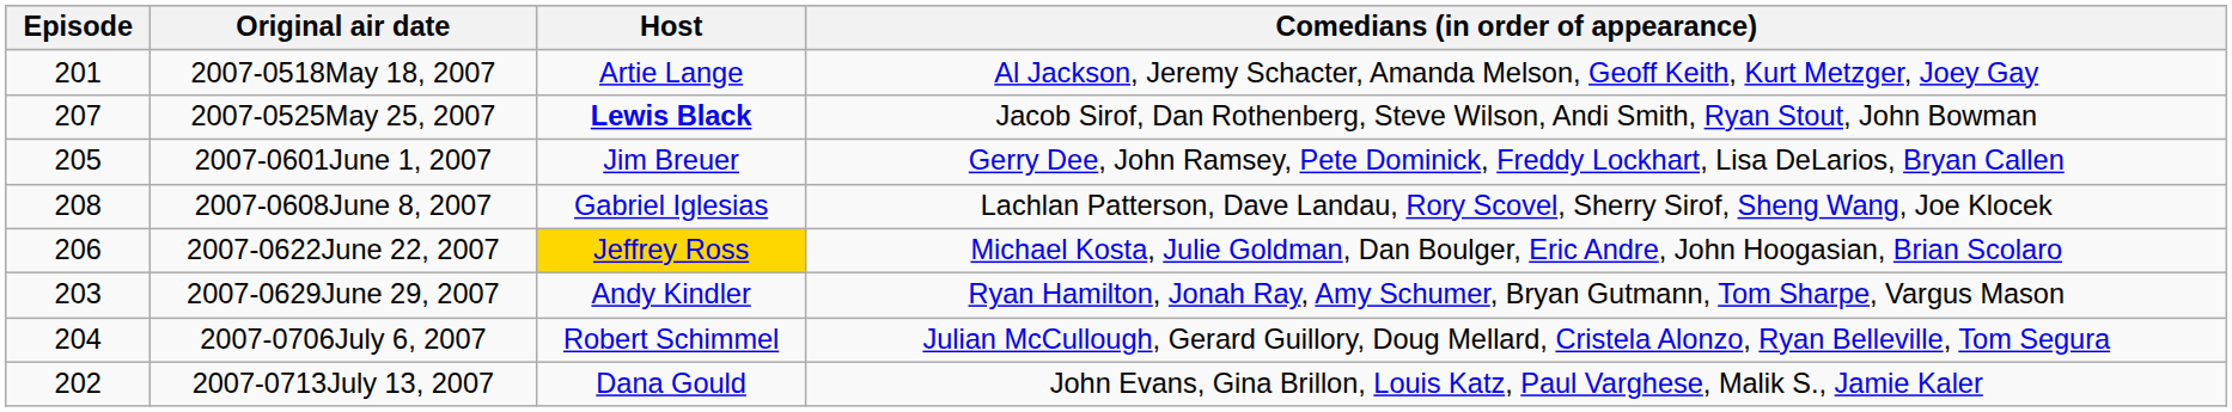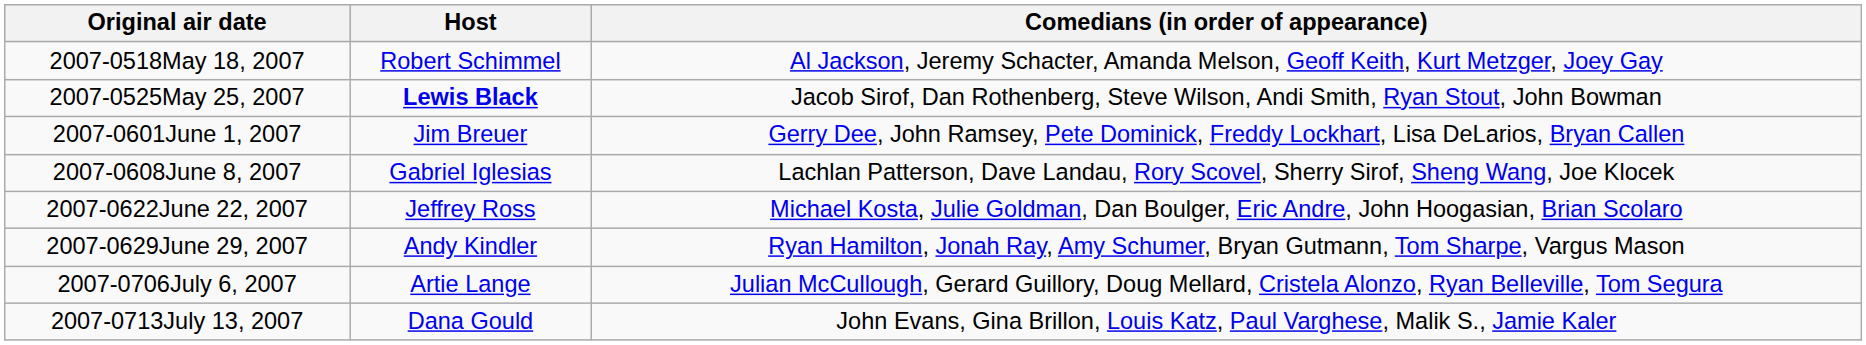 <table class="wikitable" border="1" style="width:100%; text-align: center;">
 <tr bgcolor="#CCCCCC">
-<th>Episode</th>
 <th>Original air date</th>
 <th class="unsortable">Host</th>
 <th class="unsortable">Comedians (in order of appearance)</th>
 </tr>
 <tr>
-<td align="center">201</td>
 <td><span>2007-0518</span>May 18, 2007</td>
-<td><a href='#'>Artie Lange</a></td>
+<td><a href='#'>Robert Schimmel</a></td>
 <td><a href='#'>Al Jackson</a>, Jeremy Schacter, Amanda Melson, <a href='#'>Geoff Keith</a>, <a href='#'>Kurt Metzger</a>, <a href='#'>Joey Gay</a></td>
 </tr>
 <tr>
-<td align="center">207</td>
 <td><span>2007-0525</span>May 25, 2007</td>
 <td><strong><a href='#'>Lewis Black</a></strong></td>
 <td>Jacob Sirof, Dan Rothenberg, Steve Wilson, Andi Smith, <a href='#'>Ryan Stout</a>, John Bowman</td>
 </tr>
 <tr>
-<td align="center">205</td>
 <td><span>2007-0601</span>June 1, 2007</td>
 <td><a href='#'>Jim Breuer</a></td>
 <td><a href='#'>Gerry Dee</a>, John Ramsey, <a href='#'>Pete Dominick</a>, <a href='#'>Freddy Lockhart</a>, Lisa DeLarios, <a href='#'>Bryan Callen</a></td>
 </tr>
 <tr>
-<td align="center">208</td>
 <td><span>2007-0608</span>June 8, 2007</td>
 <td><a href='#'>Gabriel Iglesias</a></td>
 <td>Lachlan Patterson, Dave Landau, <a href='#'>Rory Scovel</a>, Sherry Sirof, <a href='#'>Sheng Wang</a>,  Joe Klocek</td>
 </tr>
 <tr>
-<td align="center">206</td>
 <td><span>2007-0622</span>June 22, 2007</td>
-<td style="background: gold;"><a href='#'>Jeffrey Ross</a></td>
+<td><a href='#'>Jeffrey Ross</a></td>
 <td><a href='#'>Michael Kosta</a>, <a href='#'>Julie Goldman</a>, Dan Boulger, <a href='#'>Eric Andre</a>, John Hoogasian, <a href='#'>Brian Scolaro</a></td>
 </tr>
 <tr>
-<td align="center">203</td>
 <td><span>2007-0629</span>June 29, 2007</td>
 <td><a href='#'>Andy Kindler</a></td>
 <td><a href='#'>Ryan Hamilton</a>, <a href='#'>Jonah Ray</a>, <a href='#'>Amy Schumer</a>, Bryan Gutmann, <a href='#'>Tom Sharpe</a>, Vargus Mason</td>
 </tr>
 <tr>
-<td align="center">204</td>
 <td><span>2007-0706</span>July 6, 2007</td>
-<td><a href='#'>Robert Schimmel</a></td>
+<td><a href='#'>Artie Lange</a></td>
 <td><a href='#'>Julian McCullough</a>, Gerard Guillory, Doug Mellard, <a href='#'>Cristela Alonzo</a>, <a href='#'>Ryan Belleville</a>, <a href='#'>Tom Segura</a></td>
 </tr>
 <tr>
-<td align="center">202</td>
 <td><span>2007-0713</span>July 13, 2007</td>
 <td><a href='#'>Dana Gould</a></td>
 <td>John Evans, Gina Brillon, <a href='#'>Louis Katz</a>, <a href='#'>Paul Varghese</a>, Malik S., <a href='#'>Jamie Kaler</a></td>
 </tr>
 </table>
